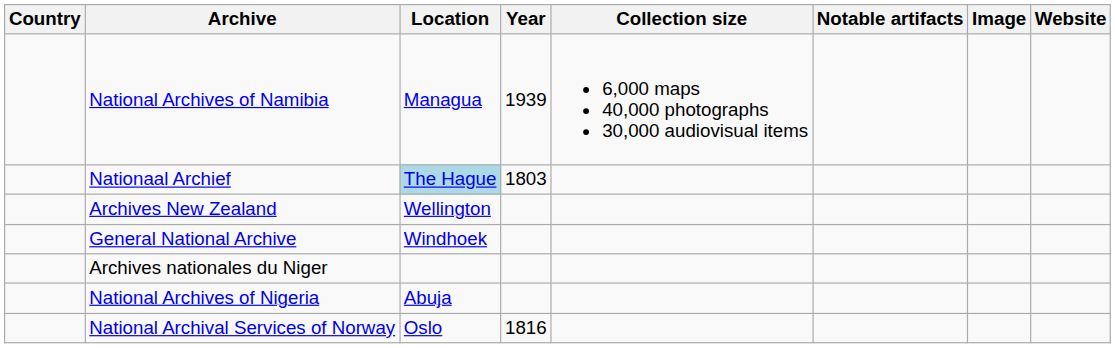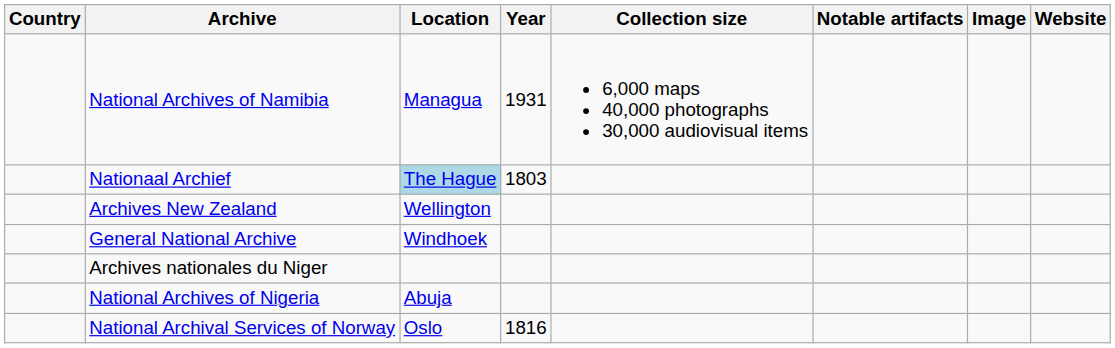 <table class="wikitable">
 <tr>
 <th>Country</th>
 <th>Archive</th>
 <th>Location</th>
 <th>Year</th>
 <th>Collection size</th>
 <th>Notable artifacts</th>
 <th>Image</th>
 <th>Website</th>
 </tr>
 <tr>
 <td></td>
 <td><a href='#'>National Archives of Namibia</a></td>
 <td><a href='#'>Managua</a></td>
-<td>1939</td>
+<td>1931</td>
 <td><br><ul><li>6,000 maps</li><li>40,000 photographs</li><li>30,000 audiovisual items</li></ul></td>
 <td></td>
 <td></td>
 <td></td>
 </tr>
 <tr>
 <td></td>
 <td><a href='#'>Nationaal Archief</a></td>
 <td style="background: lightblue;"><a href='#'>The Hague</a></td>
 <td>1803</td>
 <td></td>
 <td></td>
 <td></td>
 <td></td>
 </tr>
 <tr>
 <td></td>
 <td><a href='#'>Archives New Zealand</a></td>
 <td><a href='#'>Wellington</a></td>
 <td></td>
 <td></td>
 <td></td>
 <td></td>
 <td></td>
 </tr>
 <tr>
 <td></td>
 <td><a href='#'>General National Archive</a></td>
 <td><a href='#'>Windhoek</a></td>
 <td></td>
 <td></td>
 <td></td>
 <td></td>
 <td></td>
 </tr>
 <tr>
 <td></td>
 <td>Archives nationales du Niger</td>
 <td></td>
 <td></td>
 <td></td>
 <td></td>
 <td></td>
 <td></td>
 </tr>
 <tr>
 <td></td>
 <td><a href='#'>National Archives of Nigeria</a></td>
 <td><a href='#'>Abuja</a></td>
 <td></td>
 <td></td>
 <td></td>
 <td></td>
 <td></td>
 </tr>
 <tr>
 <td></td>
 <td><a href='#'>National Archival Services of Norway</a></td>
 <td><a href='#'>Oslo</a></td>
 <td>1816</td>
 <td></td>
 <td></td>
 <td></td>
 <td></td>
 </tr>
 </table>
